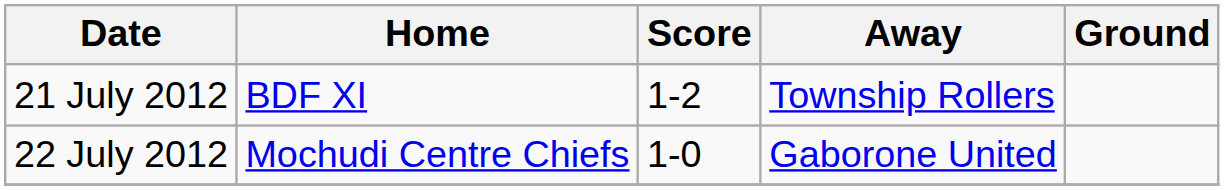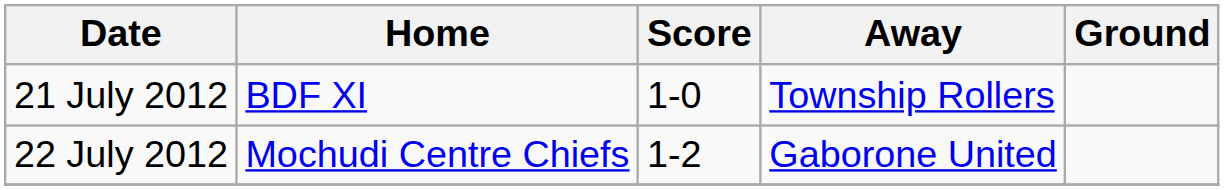 <table class="wikitable">
 <tr>
 <th>Date</th>
 <th>Home</th>
 <th>Score</th>
 <th>Away</th>
 <th>Ground</th>
 </tr>
 <tr>
 <td>21 July 2012</td>
 <td><a href='#'>BDF XI</a></td>
-<td>1-2</td>
+<td>1-0</td>
 <td><a href='#'>Township Rollers</a></td>
 <td></td>
 </tr>
 <tr>
 <td>22 July 2012</td>
 <td><a href='#'>Mochudi Centre Chiefs</a></td>
-<td>1-0</td>
+<td>1-2</td>
 <td><a href='#'>Gaborone United</a></td>
 <td></td>
 </tr>
 <tr>
 </tr>
 </table>
